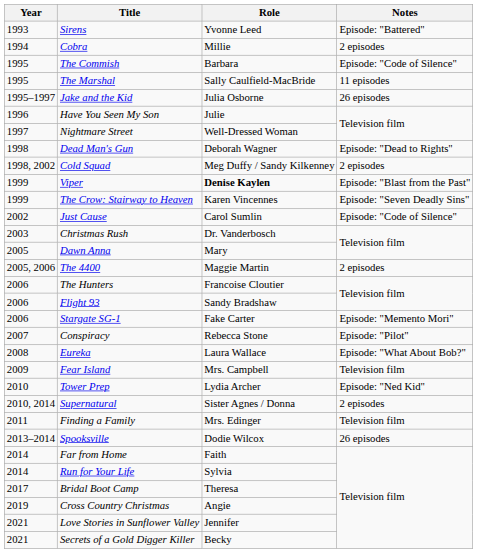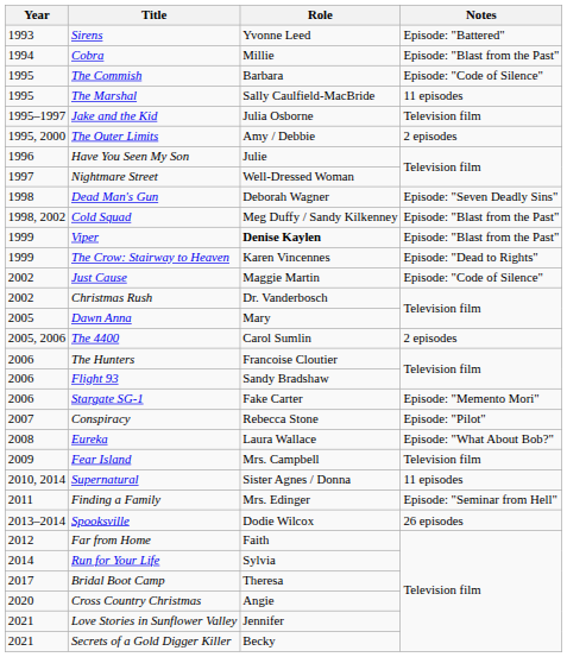 <table class="wikitable sortable">
 <tr>
 <th>Year</th>
 <th>Title</th>
 <th>Role</th>
 <th>Notes</th>
 </tr>
 <tr>
 <td>1993</td>
 <td><a href='#'><em>Sirens</em></a></td>
 <td>Yvonne Leed</td>
 <td>Episode: "Battered"</td>
 </tr>
 <tr>
 <td>1994</td>
 <td><a href='#'><em>Cobra</em></a></td>
 <td>Millie</td>
-<td>2 episodes</td>
+<td>Episode: "Blast from the Past"</td>
 </tr>
 <tr>
 <td>1995</td>
 <td data-sort-value="Commish, The"><em><a href='#'>The Commish</a></em></td>
 <td>Barbara</td>
 <td>Episode: "Code of Silence"</td>
 </tr>
 <tr>
 <td>1995</td>
 <td data-sort-value="Marshal, The"><em><a href='#'>The Marshal</a></em></td>
 <td>Sally Caulfield-MacBride</td>
 <td>11 episodes</td>
 </tr>
 <tr>
 <td>1995–1997</td>
 <td><em><a href='#'>Jake and the Kid</a></em></td>
 <td>Julia Osborne</td>
-<td>26 episodes</td>
+<td>Television film</td>
+</tr>
+<tr>
+<td>1995, 2000</td>
+<td data-sort-value="Outer Limits, The"><a href='#'><em>The Outer Limits</em></a></td>
+<td>Amy / Debbie</td>
+<td>2 episodes</td>
 </tr>
 <tr>
 <td>1996</td>
 <td><em>Have You Seen My Son</em></td>
 <td>Julie</td>
 <td rowspan="2">Television film</td>
 </tr>
 <tr>
 <td>1997</td>
 <td><em>Nightmare Street</em></td>
 <td>Well-Dressed Woman</td>
 </tr>
 <tr>
 <td>1998</td>
 <td><em><a href='#'>Dead Man's Gun</a></em></td>
 <td>Deborah Wagner</td>
-<td>Episode: "Dead to Rights"</td>
+<td>Episode: "Seven Deadly Sins"</td>
 </tr>
 <tr>
 <td>1998, 2002</td>
 <td><em><a href='#'>Cold Squad</a></em></td>
 <td>Meg Duffy / Sandy Kilkenney</td>
-<td>2 episodes</td>
+<td>Episode: "Blast from the Past"</td>
 </tr>
 <tr>
 <td>1999</td>
 <td><a href='#'><em>Viper</em></a></td>
 <td><strong>Denise Kaylen</strong></td>
 <td>Episode: "Blast from the Past"</td>
 </tr>
 <tr>
 <td>1999</td>
 <td data-sort-value="Crow: Stairway to Heaven, The"><em><a href='#'>The Crow: Stairway to Heaven</a></em></td>
 <td>Karen Vincennes</td>
-<td>Episode: "Seven Deadly Sins"</td>
+<td>Episode: "Dead to Rights"</td>
 </tr>
 <tr>
 <td>2002</td>
 <td><a href='#'><em>Just Cause</em></a></td>
-<td>Carol Sumlin</td>
+<td>Maggie Martin</td>
 <td>Episode: "Code of Silence"</td>
 </tr>
 <tr>
-<td>2003</td>
+<td>2002</td>
 <td><em>Christmas Rush</em></td>
 <td>Dr. Vanderbosch</td>
 <td rowspan="2">Television film</td>
 </tr>
 <tr>
 <td>2005</td>
 <td><em><a href='#'>Dawn Anna</a></em></td>
 <td>Mary</td>
 </tr>
 <tr>
 <td>2005, 2006</td>
 <td data-sort-value="4400, The"><em><a href='#'>The 4400</a></em></td>
-<td>Maggie Martin</td>
+<td>Carol Sumlin</td>
 <td>2 episodes</td>
 </tr>
 <tr>
 <td>2006</td>
 <td data-sort-value="Hunters, The"><em>The Hunters</em></td>
 <td>Francoise Cloutier</td>
 <td rowspan="2">Television film</td>
 </tr>
 <tr>
 <td>2006</td>
 <td><a href='#'><em>Flight 93</em></a></td>
 <td>Sandy Bradshaw</td>
 </tr>
 <tr>
 <td>2006</td>
 <td><em><a href='#'>Stargate SG-1</a></em></td>
 <td>Fake Carter</td>
 <td>Episode: "Memento Mori"</td>
 </tr>
 <tr>
 <td>2007</td>
 <td><em>Conspiracy</em></td>
 <td>Rebecca Stone</td>
 <td>Episode: "Pilot"</td>
 </tr>
 <tr>
 <td>2008</td>
 <td><a href='#'><em>Eureka</em></a></td>
 <td>Laura Wallace</td>
 <td>Episode: "What About Bob?"</td>
 </tr>
 <tr>
 <td>2009</td>
 <td><em><a href='#'>Fear Island</a></em></td>
 <td>Mrs. Campbell</td>
 <td>Television film</td>
 </tr>
 <tr>
-<td>2010</td>
-<td><em><a href='#'>Tower Prep</a></em></td>
-<td>Lydia Archer</td>
-<td>Episode: "Ned Kid"</td>
-</tr>
-<tr>
 <td>2010, 2014</td>
 <td><a href='#'><em>Supernatural</em></a></td>
 <td>Sister Agnes / Donna</td>
-<td>2 episodes</td>
+<td>11 episodes</td>
 </tr>
 <tr>
 <td>2011</td>
 <td><em>Finding a Family</em></td>
 <td>Mrs. Edinger</td>
-<td>Television film</td>
+<td>Episode: "Seminar from Hell"</td>
 </tr>
 <tr>
 <td>2013–2014</td>
 <td><a href='#'><em>Spooksville</em></a></td>
 <td>Dodie Wilcox</td>
 <td>26 episodes</td>
 </tr>
 <tr>
-<td>2014</td>
+<td>2012</td>
 <td><em>Far from Home</em></td>
 <td>Faith</td>
 <td rowspan="6">Television film</td>
 </tr>
 <tr>
 <td>2014</td>
 <td><a href='#'><em>Run for Your Life</em></a></td>
 <td>Sylvia</td>
 </tr>
 <tr>
 <td>2017</td>
 <td><em>Bridal Boot Camp</em></td>
 <td>Theresa</td>
 </tr>
 <tr>
-<td>2019</td>
+<td>2020</td>
 <td><em>Cross Country Christmas</em></td>
 <td>Angie</td>
 </tr>
 <tr>
 <td>2021</td>
 <td><em>Love Stories in Sunflower Valley</em></td>
 <td>Jennifer</td>
 </tr>
 <tr>
 <td>2021</td>
 <td><em>Secrets of a Gold Digger Killer</em></td>
 <td>Becky</td>
 </tr>
 </table>
